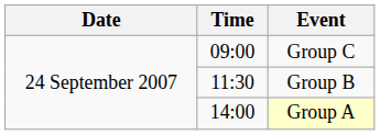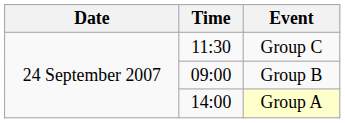 <table class = "wikitable" style="text-align:center;">
 <tr>
 <th width=150>Date</th>
 <th width=50>Time</th>
 <th width=80>Event</th>
 </tr>
 <tr>
 <td rowspan=3>24 September 2007</td>
-<td>09:00</td>
+<td>11:30</td>
 <td>Group C</td>
 </tr>
 <tr>
-<td>11:30</td>
+<td>09:00</td>
 <td>Group B</td>
 </tr>
 <tr>
 <td>14:00</td>
 <td bgcolor=ffffcc>Group A</td>
 </tr>
 </table>
